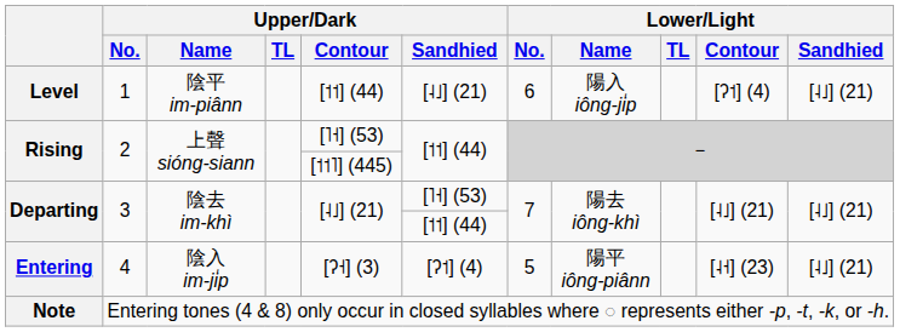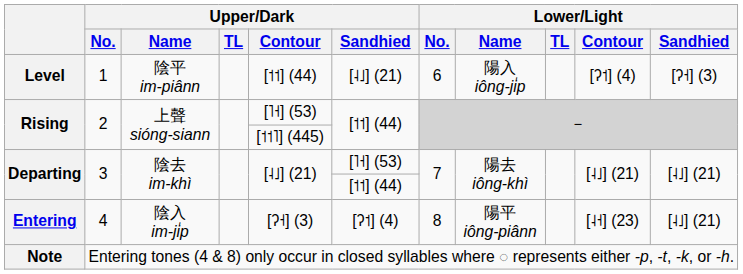 <table class=wikitable style=text-align:center>
 <tr>
 <th rowspan=2></th>
 <th colspan=5>Upper/Dark </th>
 <th colspan=5>Lower/Light </th>
 </tr>
 <tr>
 <th><a href='#'>No.</a></th>
 <th><a href='#'>Name</a></th>
 <th><a href='#'>TL</a></th>
 <th><a href='#'>Contour</a></th>
 <th><a href='#'>Sandhied</a></th>
 <th><a href='#'>No.</a></th>
 <th><a href='#'>Name</a></th>
 <th><a href='#'>TL</a></th>
 <th><a href='#'>Contour</a></th>
 <th><a href='#'>Sandhied</a></th>
 </tr>
 <tr>
 <th>Level </th>
 <td>1</td>
 <td>陰平<br><em>im-piânn</em></td>
 <td></td>
 <td>[˦˦] (44)</td>
 <td>[˨˩] (21)</td>
 <td>6</td>
 <td>陽入<br><em>iông-ji̍p</em></td>
 <td></td>
 <td>[ʔ˦] (4)</td>
-<td>[˨˩] (21)</td>
+<td>[ʔ˧] (3)</td>
 </tr>
 <tr>
 <th rowspan=2>Rising </th>
 <td rowspan=2>2</td>
 <td rowspan=2>上聲<br><em>sióng-siann</em></td>
 <td rowspan=2></td>
 <td>[˥˧] (53)</td>
 <td rowspan=2>[˦˦] (44)</td>
 <td colspan="5" rowspan="2" style="background-color: lightgray">－</td>
 </tr>
 <tr>
 <td>[˦˦˥] (445)</td>
 </tr>
 <tr>
 <th rowspan=2>Departing </th>
 <td rowspan=2>3</td>
 <td rowspan=2>陰去<br><em>im-khì</em></td>
 <td rowspan=2></td>
 <td rowspan=2>[˨˩] (21)</td>
 <td>[˥˧] (53)</td>
 <td rowspan=2>7</td>
 <td rowspan=2>陽去<br><em>iông-khì</em></td>
 <td rowspan=2></td>
 <td rowspan=2>[˨˩] (21)</td>
 <td rowspan=2>[˨˩] (21)</td>
 </tr>
 <tr>
 <td>[˦˦] (44)</td>
 </tr>
 <tr>
 <th><a href='#'>Entering </a></th>
 <td>4</td>
 <td>陰入<br><em>im-ji̍p</em></td>
 <td></td>
 <td>[ʔ˧] (3)</td>
 <td>[ʔ˦] (4)</td>
-<td>5</td>
+<td>8</td>
 <td>陽平<br><em>iông-piânn</em></td>
 <td></td>
 <td>[˨˧] (23)</td>
 <td>[˨˩] (21)</td>
 </tr>
 <tr>
 <th>Note</th>
 <td colspan="10">Entering tones (4 & 8) only occur in closed syllables where ◌ represents either <em>-p</em>, <em>-t</em>, <em>-k</em>, or <em>-h</em>.</td>
 </tr>
 </table>
